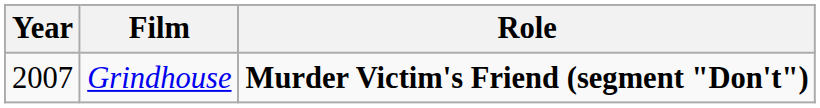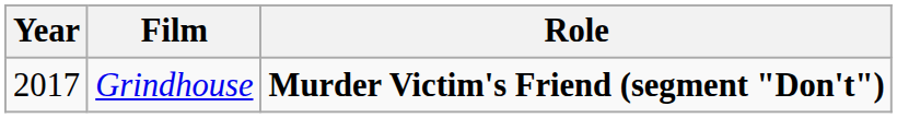 <table class="wikitable">
 <tr>
 <th>Year</th>
 <th>Film</th>
 <th>Role</th>
 </tr>
 <tr>
-<td>2007</td>
+<td>2017</td>
 <td><em><a href='#'>Grindhouse</a></em></td>
 <td><strong>Murder Victim's Friend (segment "Don't")</strong></td>
 </tr>
 </table>
